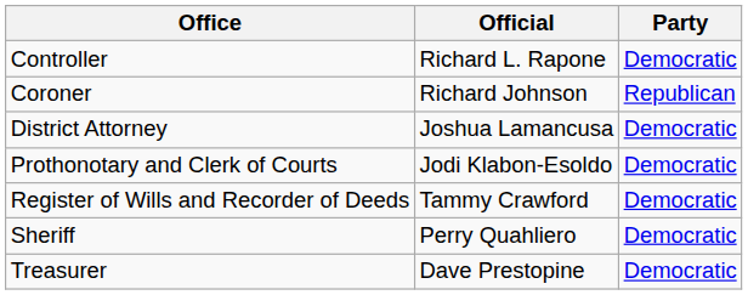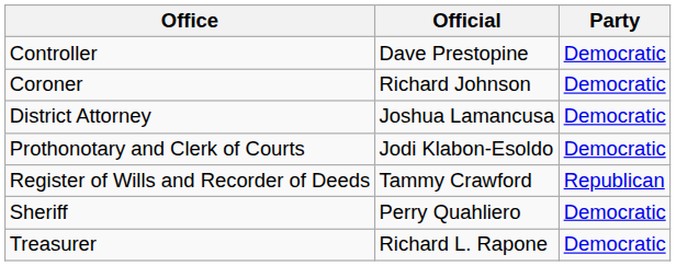 <table class="wikitable">
 <tr>
 <th>Office</th>
 <th>Official</th>
 <th>Party</th>
 </tr>
 <tr>
 <td>Controller</td>
-<td>Richard L. Rapone</td>
+<td>Dave Prestopine</td>
 <td><a href='#'>Democratic</a></td>
 </tr>
 <tr>
 <td>Coroner</td>
 <td>Richard Johnson</td>
-<td><a href='#'>Republican</a></td>
+<td><a href='#'>Democratic</a></td>
 </tr>
 <tr>
 <td>District Attorney</td>
 <td>Joshua Lamancusa</td>
 <td><a href='#'>Democratic</a></td>
 </tr>
 <tr>
 <td>Prothonotary and Clerk of Courts</td>
 <td>Jodi Klabon-Esoldo</td>
 <td><a href='#'>Democratic</a></td>
 </tr>
 <tr>
 <td>Register of Wills and Recorder of Deeds</td>
 <td>Tammy Crawford</td>
-<td><a href='#'>Democratic</a></td>
+<td><a href='#'>Republican</a></td>
 </tr>
 <tr>
 <td>Sheriff</td>
 <td>Perry Quahliero</td>
 <td><a href='#'>Democratic</a></td>
 </tr>
 <tr>
 <td>Treasurer</td>
-<td>Dave Prestopine</td>
+<td>Richard L. Rapone</td>
 <td><a href='#'>Democratic</a></td>
 </tr>
 </table>
